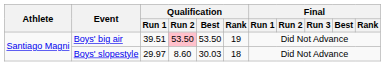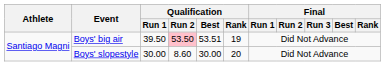 <table class="wikitable" style="font-size:90%">
 <tr>
 <th rowspan=2>Athlete</th>
 <th rowspan=2>Event</th>
 <th colspan=4>Qualification</th>
 <th colspan=5>Final</th>
 </tr>
 <tr style="font-size:95%">
 <th>Run 1</th>
 <th>Run 2</th>
 <th>Best</th>
 <th>Rank</th>
 <th>Run 1</th>
 <th>Run 2</th>
 <th>Run 3</th>
 <th>Best</th>
 <th>Rank</th>
 </tr>
 <tr align=center>
 <td align=left rowspan=2><a href='#'>Santiago Magni</a></td>
 <td align=left><a href='#'>Boys' big air</a></td>
-<td>39.51</td>
+<td>39.50</td>
 <td style="background: pink;">53.50</td>
-<td>53.50</td>
+<td>53.51</td>
 <td>19</td>
 <td colspan="5">Did Not Advance</td>
 </tr>
 <tr align=center>
 <td align=left><a href='#'>Boys' slopestyle</a></td>
-<td>29.97</td>
+<td>30.00</td>
 <td>8.60</td>
-<td>30.03</td>
-<td>18</td>
+<td>30.00</td>
+<td>20</td>
 <td colspan="5">Did Not Advance</td>
 </tr>
 </table>
